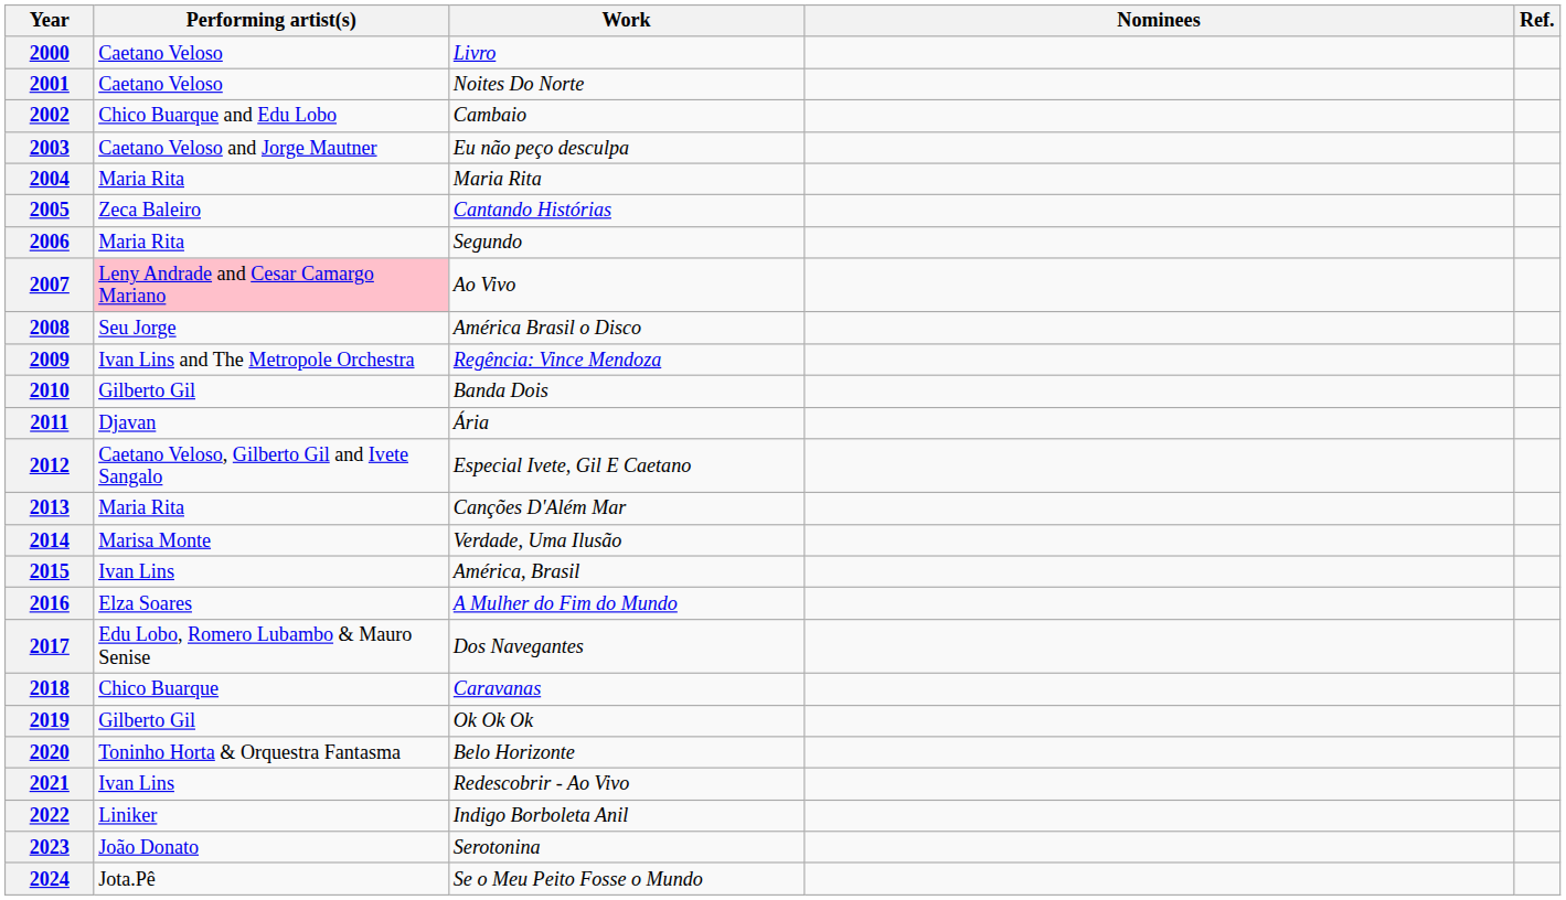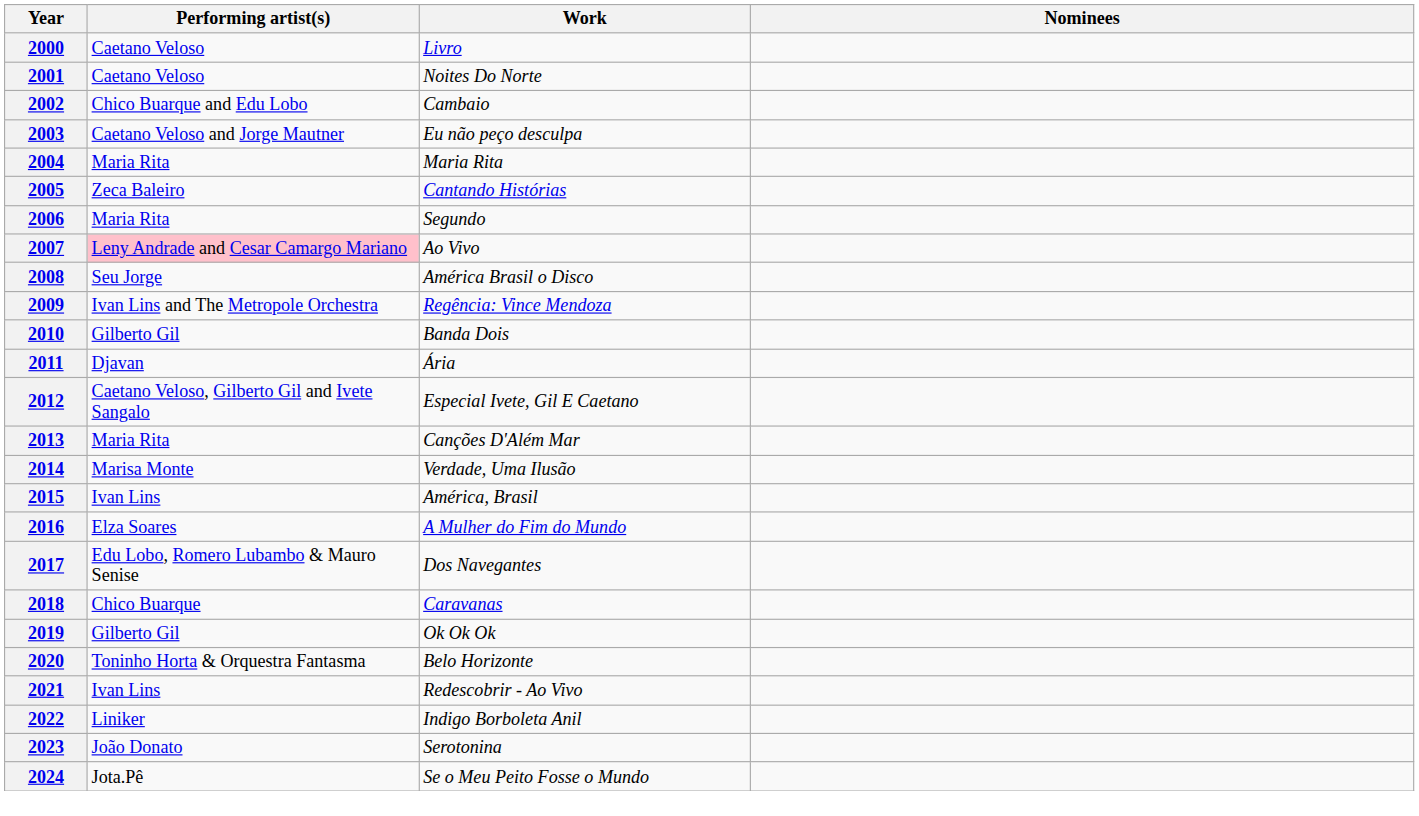 <table class="wikitable">
 <tr>
 <th width="5%">Year</th>
 <th width="20%">Performing artist(s)</th>
 <th width="20%">Work</th>
 <th width="40%">Nominees</th>
-<th width="1%">Ref.</th>
 </tr>
 <tr>
 <th><a href='#'>2000</a></th>
 <td><a href='#'>Caetano Veloso</a></td>
 <td><em><a href='#'>Livro</a></em></td>
-<td></td>
 <td></td>
 </tr>
 <tr>
 <th><a href='#'>2001</a></th>
 <td><a href='#'>Caetano Veloso</a></td>
 <td><em>Noites Do Norte</em></td>
 <td></td>
-<td></td>
 </tr>
 <tr>
 <th><a href='#'>2002</a></th>
 <td><a href='#'>Chico Buarque</a> and <a href='#'>Edu Lobo</a></td>
 <td><em>Cambaio</em></td>
-<td></td>
 <td></td>
 </tr>
 <tr>
 <th><a href='#'>2003</a></th>
 <td><a href='#'>Caetano Veloso</a> and <a href='#'>Jorge Mautner</a></td>
 <td><em>Eu não peço desculpa</em></td>
 <td></td>
-<td></td>
 </tr>
 <tr>
 <th><a href='#'>2004</a></th>
 <td><a href='#'>Maria Rita</a></td>
 <td><em>Maria Rita</em></td>
-<td></td>
 <td></td>
 </tr>
 <tr>
 <th><a href='#'>2005</a></th>
 <td><a href='#'>Zeca Baleiro</a></td>
 <td><em><a href='#'>Cantando Histórias</a> </em></td>
 <td></td>
-<td></td>
 </tr>
 <tr>
 <th><a href='#'>2006</a></th>
 <td><a href='#'>Maria Rita</a></td>
 <td><em>Segundo</em></td>
-<td></td>
 <td></td>
 </tr>
 <tr>
 <th><a href='#'>2007</a></th>
 <td style="background: pink;"><a href='#'>Leny Andrade</a> and <a href='#'>Cesar Camargo Mariano</a></td>
 <td><em>Ao Vivo</em></td>
 <td></td>
-<td></td>
 </tr>
 <tr>
 <th><a href='#'>2008</a></th>
 <td><a href='#'>Seu Jorge</a></td>
 <td><em>América Brasil o Disco</em></td>
-<td></td>
 <td></td>
 </tr>
 <tr>
 <th><a href='#'>2009</a></th>
 <td><a href='#'>Ivan Lins</a> and The <a href='#'>Metropole Orchestra</a></td>
 <td><em><a href='#'>Regência: Vince Mendoza</a></em></td>
 <td></td>
-<td></td>
 </tr>
 <tr>
 <th><a href='#'>2010</a></th>
 <td><a href='#'>Gilberto Gil</a></td>
 <td><em>Banda Dois</em></td>
-<td></td>
 <td></td>
 </tr>
 <tr>
 <th><a href='#'>2011</a></th>
 <td><a href='#'>Djavan</a></td>
 <td><em>Ária</em></td>
 <td></td>
-<td></td>
 </tr>
 <tr>
 <th><a href='#'>2012</a></th>
 <td><a href='#'>Caetano Veloso</a>, <a href='#'>Gilberto Gil</a> and <a href='#'>Ivete Sangalo</a></td>
 <td><em>Especial Ivete, Gil E Caetano</em></td>
-<td></td>
 <td></td>
 </tr>
 <tr>
 <th><a href='#'>2013</a></th>
 <td><a href='#'>Maria Rita</a></td>
 <td><em>Canções D'Além Mar</em></td>
 <td></td>
-<td></td>
 </tr>
 <tr>
 <th><a href='#'>2014</a></th>
 <td><a href='#'>Marisa Monte</a></td>
 <td><em>Verdade, Uma Ilusão</em></td>
-<td></td>
 <td></td>
 </tr>
 <tr>
 <th><a href='#'>2015</a></th>
 <td><a href='#'>Ivan Lins</a></td>
 <td><em>América, Brasil</em></td>
 <td></td>
-<td></td>
 </tr>
 <tr>
 <th><a href='#'>2016</a></th>
 <td><a href='#'>Elza Soares</a></td>
 <td><em><a href='#'>A Mulher do Fim do Mundo</a></em></td>
-<td></td>
 <td></td>
 </tr>
 <tr>
 <th><a href='#'>2017</a></th>
 <td><a href='#'>Edu Lobo</a>, <a href='#'>Romero Lubambo</a> & Mauro Senise</td>
 <td><em>Dos Navegantes</em></td>
 <td></td>
-<td></td>
 </tr>
 <tr>
 <th><a href='#'>2018</a></th>
 <td><a href='#'>Chico Buarque</a></td>
 <td><em><a href='#'>Caravanas</a></em></td>
-<td></td>
 <td></td>
 </tr>
 <tr>
 <th><a href='#'>2019</a></th>
 <td><a href='#'>Gilberto Gil</a></td>
 <td><em>Ok Ok Ok</em></td>
 <td></td>
-<td></td>
 </tr>
 <tr>
 <th><a href='#'>2020</a></th>
 <td><a href='#'>Toninho Horta</a> & Orquestra Fantasma</td>
 <td><em>Belo Horizonte</em></td>
-<td></td>
 <td></td>
 </tr>
 <tr>
 <th style="text-align:center;"><a href='#'>2021</a></th>
 <td><a href='#'>Ivan Lins</a></td>
 <td><em>Redescobrir - Ao Vivo</em></td>
 <td></td>
-<td></td>
 </tr>
 <tr>
 <th style="text-align:center;" scope="row"><a href='#'><strong>2022</strong></a></th>
 <td><a href='#'>Liniker</a></td>
 <td><em>Indigo Borboleta Anil</em></td>
-<td></td>
 <td></td>
 </tr>
 <tr>
 <th style="text-align:center;" scope="row"><a href='#'><strong>2023</strong></a></th>
 <td><a href='#'>João Donato</a></td>
 <td><em>Serotonina</em></td>
 <td></td>
-<td style="text-align:center;"></td>
 </tr>
 <tr>
 <th style="text-align:center;" scope="row"><a href='#'><strong>2024</strong></a></th>
 <td>Jota.Pê</td>
 <td><em>Se o Meu Peito Fosse o Mundo</em></td>
 <td></td>
-<td align="center"></td>
 </tr>
 </table>
